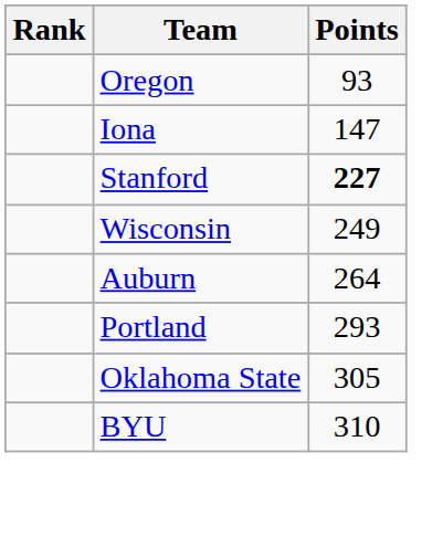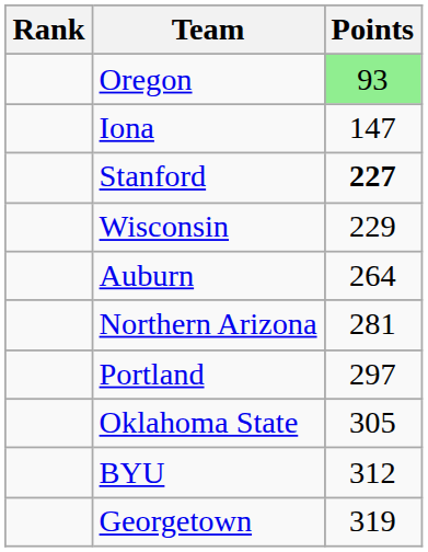 <table class="wikitable sortable" style="text-align:center">
 <tr>
 <th>Rank</th>
 <th>Team</th>
 <th>Points</th>
 </tr>
 <tr>
 <td></td>
 <td align=left><a href='#'>Oregon</a></td>
-<td>93</td>
+<td style="background: lightgreen;">93</td>
 </tr>
 <tr>
 <td></td>
 <td align=left><a href='#'>Iona</a></td>
 <td>147</td>
 </tr>
 <tr>
 <td></td>
 <td align=left><a href='#'>Stanford</a></td>
 <td><strong>227</strong></td>
 </tr>
 <tr>
 <td></td>
 <td align=left><a href='#'>Wisconsin</a></td>
-<td>249</td>
+<td>229</td>
 </tr>
 <tr>
 <td></td>
 <td align=left><a href='#'>Auburn</a></td>
 <td>264</td>
 </tr>
 <tr>
 <td></td>
+<td align=left><a href='#'>Northern Arizona</a></td>
+<td>281</td>
+</tr>
+<tr>
+<td></td>
 <td align=left><a href='#'>Portland</a></td>
-<td>293</td>
+<td>297</td>
 </tr>
 <tr>
 <td></td>
 <td align=left><a href='#'>Oklahoma State</a></td>
 <td>305</td>
 </tr>
 <tr>
 <td></td>
 <td align=left><a href='#'>BYU</a></td>
-<td>310</td>
+<td>312</td>
+</tr>
+<tr>
+<td></td>
+<td align=left><a href='#'>Georgetown</a></td>
+<td>319</td>
 </tr>
 </table>
